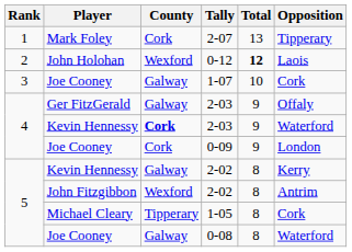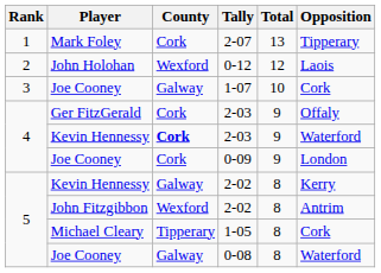 <table class="wikitable">
 <tr>
 <th>Rank</th>
 <th>Player</th>
 <th>County</th>
 <th>Tally</th>
 <th>Total</th>
 <th>Opposition</th>
 </tr>
 <tr>
 <td rowspan=1 align=center>1</td>
 <td><a href='#'>Mark Foley</a></td>
 <td><a href='#'>Cork</a></td>
 <td align=center>2-07</td>
 <td align=center>13</td>
 <td><a href='#'>Tipperary</a></td>
 </tr>
 <tr>
 <td rowspan=1 align=center>2</td>
 <td><a href='#'>John Holohan</a></td>
 <td><a href='#'>Wexford</a></td>
 <td align=center>0-12</td>
-<td align=center><strong>12</strong></td>
+<td align=center>12</td>
 <td><a href='#'>Laois</a></td>
 </tr>
 <tr>
 <td rowspan=1 align=center>3</td>
 <td><a href='#'>Joe Cooney</a></td>
 <td><a href='#'>Galway</a></td>
 <td align=center>1-07</td>
 <td align=center>10</td>
 <td><a href='#'>Cork</a></td>
 </tr>
 <tr>
 <td rowspan=3 align=center>4</td>
 <td><a href='#'>Ger FitzGerald</a></td>
-<td><a href='#'>Galway</a></td>
+<td><a href='#'>Cork</a></td>
 <td align=center>2-03</td>
 <td align=center>9</td>
 <td><a href='#'>Offaly</a></td>
 </tr>
 <tr>
 <td><a href='#'>Kevin Hennessy</a></td>
 <td><strong><a href='#'>Cork</a></strong></td>
 <td align=center>2-03</td>
 <td align=center>9</td>
 <td><a href='#'>Waterford</a></td>
 </tr>
 <tr>
 <td><a href='#'>Joe Cooney</a></td>
 <td><a href='#'>Cork</a></td>
 <td align=center>0-09</td>
 <td align=center>9</td>
 <td><a href='#'>London</a></td>
 </tr>
 <tr>
 <td rowspan=4 align=center>5</td>
 <td><a href='#'>Kevin Hennessy</a></td>
 <td><a href='#'>Galway</a></td>
 <td align=center>2-02</td>
 <td align=center>8</td>
 <td><a href='#'>Kerry</a></td>
 </tr>
 <tr>
 <td><a href='#'>John Fitzgibbon</a></td>
 <td><a href='#'>Wexford</a></td>
 <td align=center>2-02</td>
 <td align=center>8</td>
 <td><a href='#'>Antrim</a></td>
 </tr>
 <tr>
 <td><a href='#'>Michael Cleary</a></td>
 <td><a href='#'>Tipperary</a></td>
 <td align=center>1-05</td>
 <td align=center>8</td>
 <td><a href='#'>Cork</a></td>
 </tr>
 <tr>
 <td><a href='#'>Joe Cooney</a></td>
 <td><a href='#'>Galway</a></td>
 <td align=center>0-08</td>
 <td align=center>8</td>
 <td><a href='#'>Waterford</a></td>
 </tr>
 </table>
